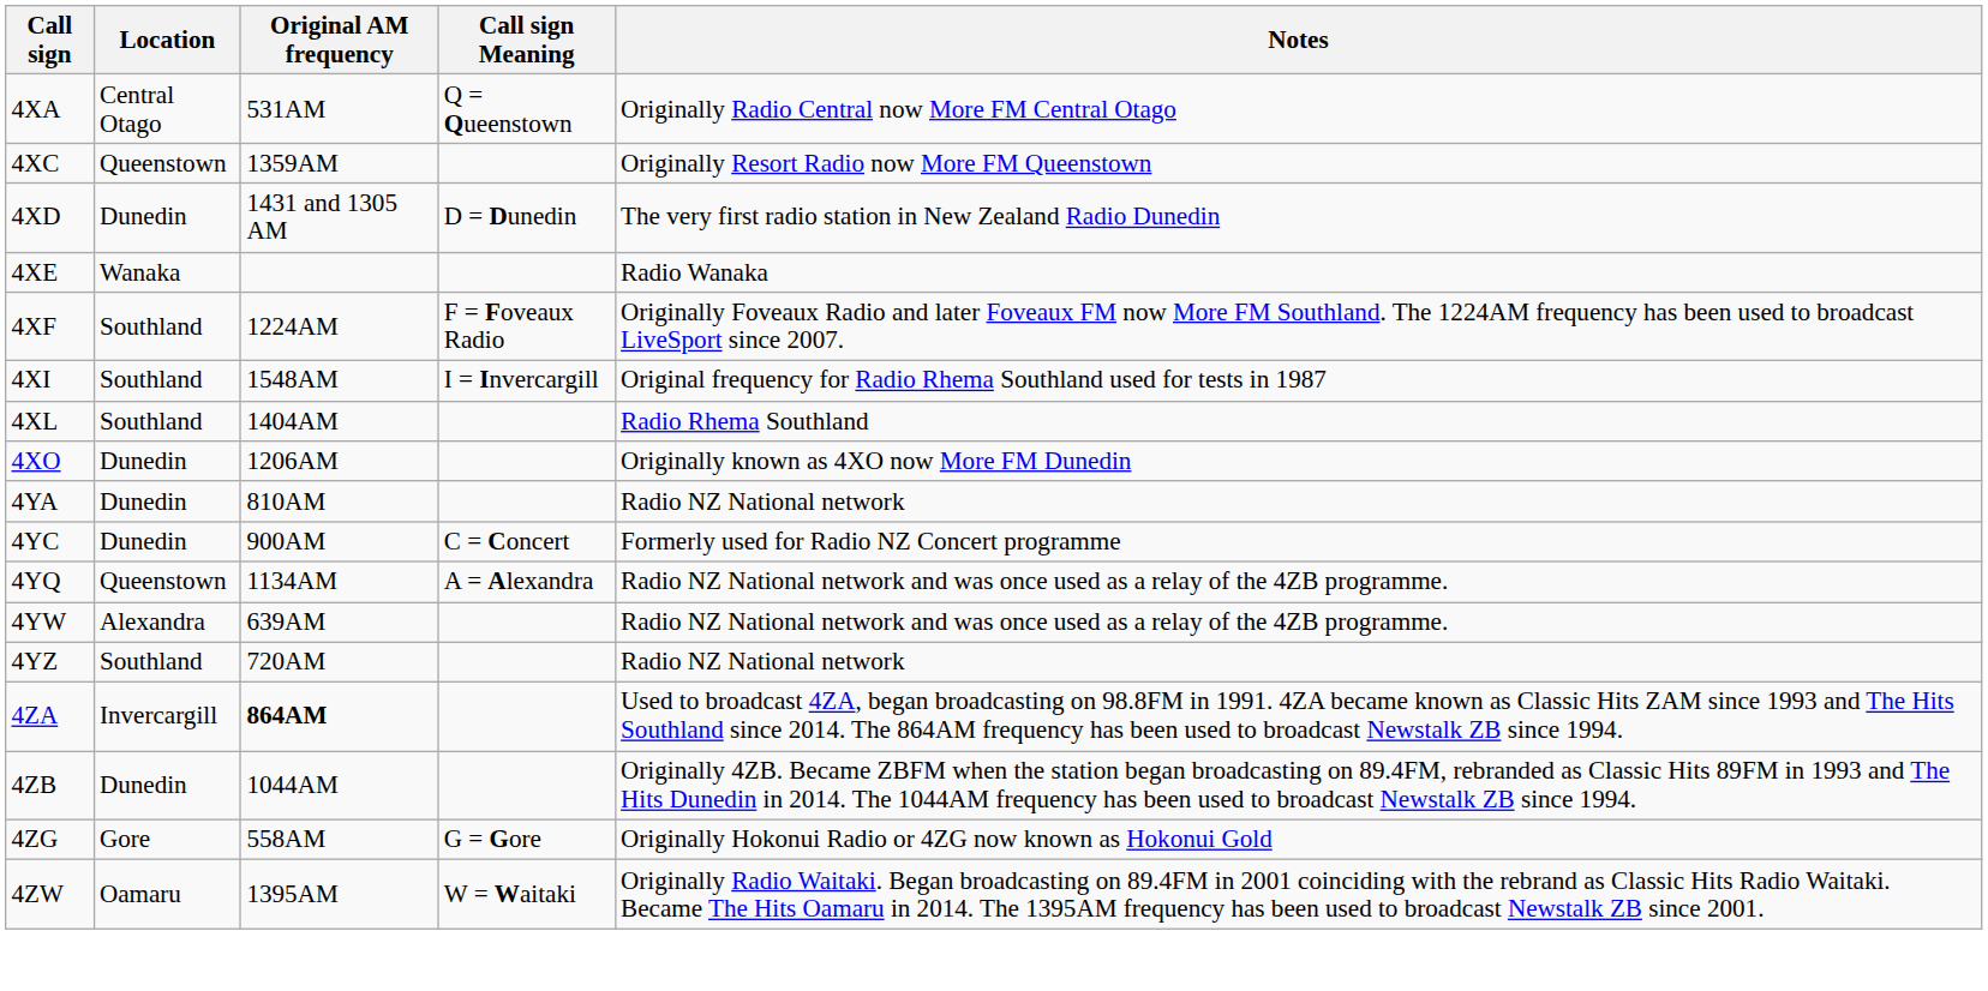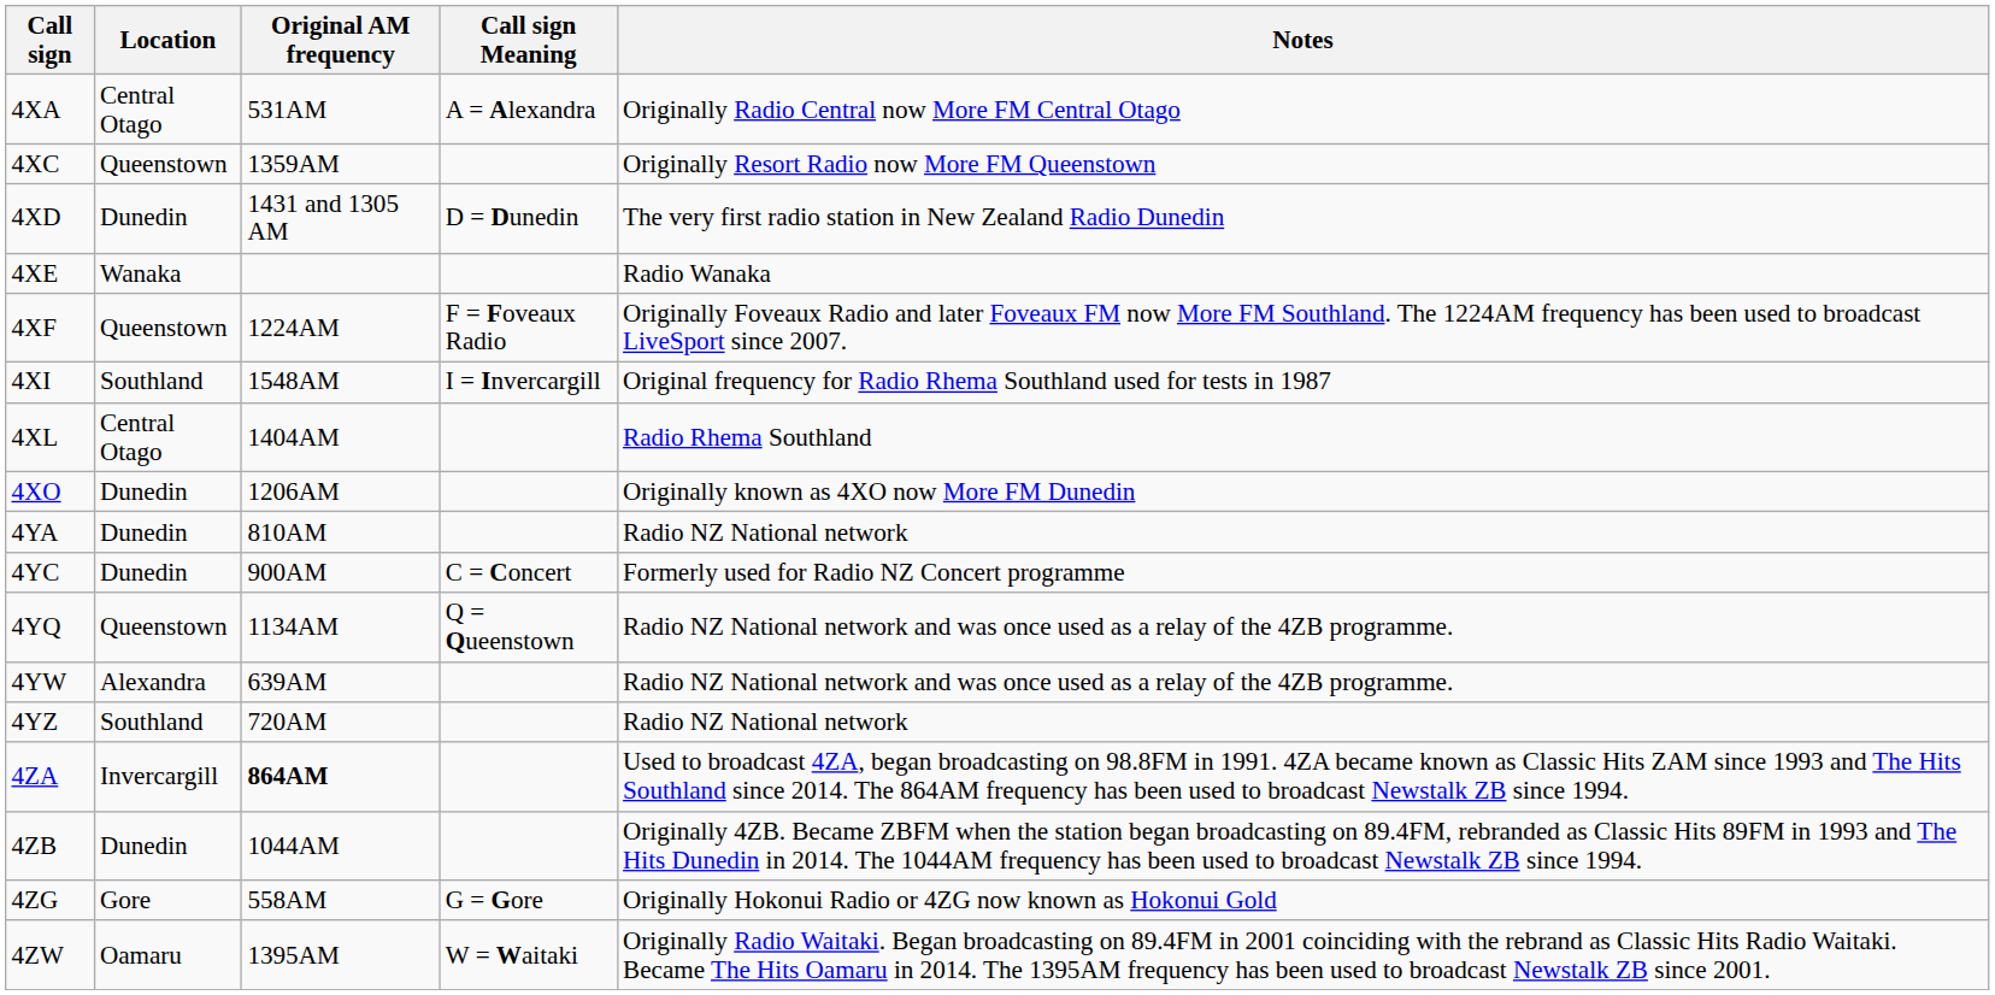 <table class="wikitable">
 <tr>
 <th>Call sign</th>
 <th>Location</th>
 <th>Original AM frequency</th>
 <th>Call sign Meaning</th>
 <th>Notes</th>
 </tr>
 <tr>
 <td>4XA</td>
 <td>Central Otago</td>
 <td>531AM</td>
-<td>Q = <strong>Q</strong>ueenstown</td>
+<td>A = <strong>A</strong>lexandra</td>
 <td>Originally <a href='#'>Radio Central</a> now <a href='#'>More FM Central Otago</a></td>
 </tr>
 <tr>
 <td>4XC</td>
 <td>Queenstown</td>
 <td>1359AM</td>
 <td></td>
 <td>Originally <a href='#'>Resort Radio</a> now <a href='#'>More FM Queenstown</a></td>
 </tr>
 <tr>
 <td>4XD</td>
 <td>Dunedin</td>
 <td>1431 and 1305 AM</td>
 <td>D = <strong>D</strong>unedin</td>
 <td>The very first radio station in New Zealand <a href='#'>Radio Dunedin</a></td>
 </tr>
 <tr>
 <td>4XE</td>
 <td>Wanaka</td>
 <td></td>
 <td></td>
 <td>Radio Wanaka</td>
 </tr>
 <tr>
 <td>4XF</td>
-<td>Southland</td>
+<td>Queenstown</td>
 <td>1224AM</td>
 <td>F = <strong>F</strong>oveaux Radio</td>
 <td>Originally Foveaux Radio and later <a href='#'>Foveaux FM</a> now <a href='#'>More FM Southland</a>. The 1224AM frequency has been used to broadcast <a href='#'>LiveSport</a> since 2007.</td>
 </tr>
 <tr>
 <td>4XI</td>
 <td>Southland</td>
 <td>1548AM</td>
 <td>I = <strong>I</strong>nvercargill</td>
 <td>Original frequency for <a href='#'>Radio Rhema</a> Southland used for tests in 1987</td>
 </tr>
 <tr>
 <td>4XL</td>
-<td>Southland</td>
+<td>Central Otago</td>
 <td>1404AM</td>
 <td></td>
 <td><a href='#'>Radio Rhema</a> Southland</td>
 </tr>
 <tr>
 <td><a href='#'>4XO</a></td>
 <td>Dunedin</td>
 <td>1206AM</td>
 <td></td>
 <td>Originally known as 4XO now <a href='#'>More FM Dunedin</a></td>
 </tr>
 <tr>
 <td>4YA</td>
 <td>Dunedin</td>
 <td>810AM</td>
 <td></td>
 <td>Radio NZ National network</td>
 </tr>
 <tr>
 <td>4YC</td>
 <td>Dunedin</td>
 <td>900AM</td>
 <td>C = <strong>C</strong>oncert</td>
 <td>Formerly used for Radio NZ Concert programme</td>
 </tr>
 <tr>
 <td>4YQ</td>
 <td>Queenstown</td>
 <td>1134AM</td>
-<td>A = <strong>A</strong>lexandra</td>
+<td>Q = <strong>Q</strong>ueenstown</td>
 <td>Radio NZ National network and was once used as a relay of the 4ZB programme.</td>
 </tr>
 <tr>
 <td>4YW</td>
 <td>Alexandra</td>
 <td>639AM</td>
 <td></td>
 <td>Radio NZ National network and was once used as a relay of the 4ZB programme.</td>
 </tr>
 <tr>
 <td>4YZ</td>
 <td>Southland</td>
 <td>720AM</td>
 <td></td>
 <td>Radio NZ National network</td>
 </tr>
 <tr>
 <td><a href='#'>4ZA</a></td>
 <td>Invercargill</td>
 <td><strong>864AM</strong></td>
 <td></td>
 <td>Used to broadcast <a href='#'>4ZA</a>, began broadcasting on 98.8FM in 1991. 4ZA became known as Classic Hits ZAM since 1993 and <a href='#'>The Hits Southland</a> since 2014. The 864AM frequency has been used to broadcast <a href='#'>Newstalk ZB</a> since 1994.</td>
 </tr>
 <tr>
 <td>4ZB</td>
 <td>Dunedin</td>
 <td>1044AM</td>
 <td></td>
 <td>Originally 4ZB. Became ZBFM when the station began broadcasting on 89.4FM, rebranded as Classic Hits 89FM in 1993 and <a href='#'>The Hits Dunedin</a> in 2014. The 1044AM frequency has been used to broadcast <a href='#'>Newstalk ZB</a> since 1994.</td>
 </tr>
 <tr>
 <td>4ZG</td>
 <td>Gore</td>
 <td>558AM</td>
 <td>G = <strong>G</strong>ore</td>
 <td>Originally Hokonui Radio or 4ZG now known as <a href='#'>Hokonui Gold</a></td>
 </tr>
 <tr>
 <td>4ZW</td>
 <td>Oamaru</td>
 <td>1395AM</td>
 <td>W = <strong>W</strong>aitaki</td>
 <td>Originally <a href='#'>Radio Waitaki</a>. Began broadcasting on 89.4FM in 2001 coinciding with the rebrand as  Classic Hits Radio Waitaki. Became <a href='#'>The Hits Oamaru</a> in 2014. The 1395AM frequency has been used to broadcast <a href='#'>Newstalk ZB</a> since 2001.</td>
 </tr>
 </table>
